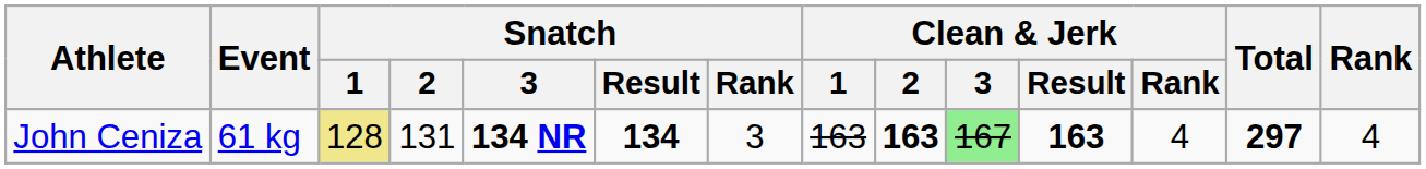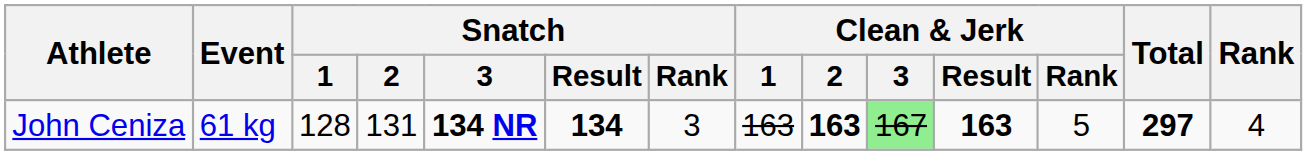 <table class="wikitable" style="font-size:90%">
 <tr>
 <th rowspan="2">Athlete</th>
 <th rowspan="2">Event</th>
 <th colspan="5">Snatch</th>
 <th colspan="5">Clean & Jerk</th>
 <th rowspan="2">Total</th>
 <th rowspan="2">Rank</th>
 </tr>
 <tr style="font-size:95%">
 <th>1</th>
 <th>2</th>
 <th>3</th>
 <th>Result</th>
 <th>Rank</th>
 <th>1</th>
 <th>2</th>
 <th>3</th>
 <th>Result</th>
 <th>Rank</th>
 </tr>
 <tr align=center>
 <td align=left><a href='#'>John Ceniza</a></td>
 <td align=left><a href='#'>61 kg</a></td>
-<td style="background: khaki;">128</td>
+<td>128</td>
 <td>131</td>
 <td><strong>134  <a href='#'>NR</a></strong></td>
 <td><strong>134</strong></td>
 <td>3</td>
 <td><s>163</s></td>
 <td><strong>163</strong></td>
 <td style="background: lightgreen;"><s>167</s></td>
 <td><strong>163</strong></td>
-<td>4</td>
+<td>5</td>
 <td><strong>297</strong></td>
 <td>4</td>
 </tr>
 </table>
